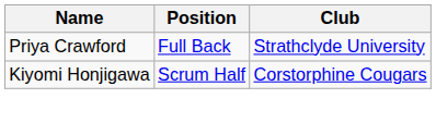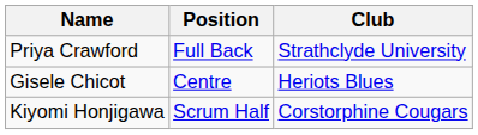 <table class="sortable wikitable">
 <tr>
 <th>Name</th>
 <th>Position</th>
 <th>Club</th>
 </tr>
 <tr>
 <td>Priya Crawford</td>
 <td><a href='#'>Full Back</a></td>
 <td> <a href='#'>Strathclyde University</a></td>
 </tr>
 <tr>
+<td>Gisele Chicot</td>
+<td><a href='#'>Centre</a></td>
+<td> <a href='#'>Heriots Blues</a></td>
+</tr>
+<tr>
 <td>Kiyomi Honjigawa</td>
 <td><a href='#'>Scrum Half</a></td>
 <td> <a href='#'>Corstorphine Cougars</a></td>
 </tr>
 </table>
